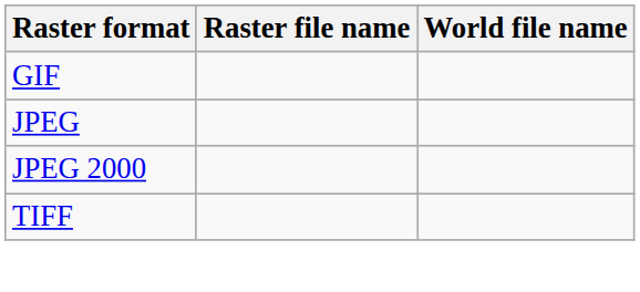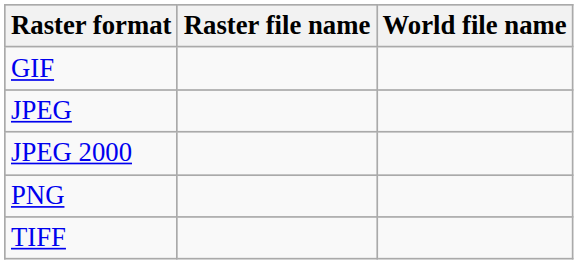 <table class="wikitable">
 <tr>
 <th>Raster format</th>
 <th>Raster file name</th>
 <th>World file name</th>
 </tr>
 <tr>
 <td><a href='#'>GIF</a></td>
 <td></td>
 <td></td>
 </tr>
 <tr>
 <td><a href='#'>JPEG</a></td>
 <td></td>
 <td></td>
 </tr>
 <tr>
 <td><a href='#'>JPEG 2000</a></td>
 <td></td>
 <td></td>
 </tr>
 <tr>
+<td><a href='#'>PNG</a></td>
+<td></td>
+<td></td>
+</tr>
+<tr>
 <td><a href='#'>TIFF</a></td>
 <td></td>
 <td></td>
 </tr>
 </table>
